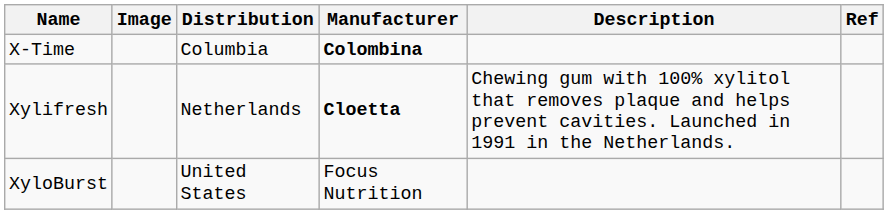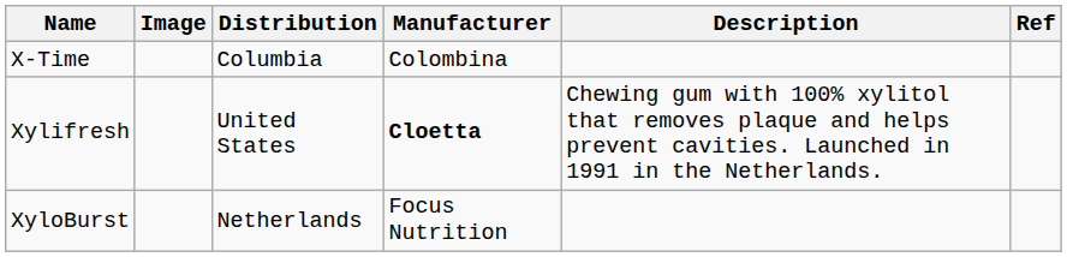 <table class="wikitable sortable" style="width:100%">
 <tr>
 <th>Name</th>
 <th class="unsortable">Image</th>
 <th>Distribution</th>
 <th>Manufacturer</th>
 <th>Description</th>
 <th>Ref</th>
 </tr>
 <tr>
 <td>X-Time</td>
 <td></td>
 <td>Columbia</td>
-<td><strong>Colombina</strong></td>
+<td>Colombina</td>
 <td></td>
 <td></td>
 </tr>
 <tr>
 <td>Xylifresh</td>
 <td></td>
-<td>Netherlands</td>
+<td>United States</td>
 <td><strong>Cloetta</strong></td>
 <td>Chewing gum with 100% xylitol that removes plaque and helps prevent cavities.  Launched in 1991 in the Netherlands.</td>
 <td></td>
 </tr>
 <tr>
 <td>XyloBurst</td>
 <td></td>
-<td>United States</td>
+<td>Netherlands</td>
 <td>Focus Nutrition</td>
 <td></td>
 <td></td>
 </tr>
 </table>
